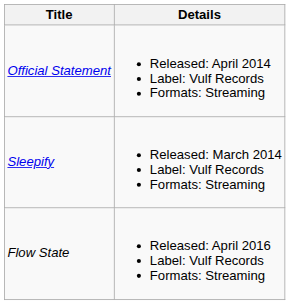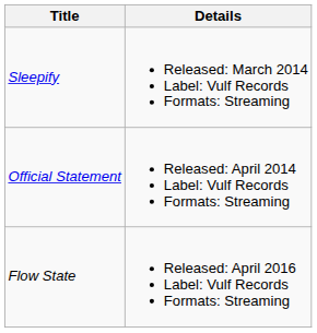 <table class="wikitable plainrowheaders">
 <tr>
 <th>Title</th>
 <th>Details</th>
 </tr>
 <tr>
+<td scope="row"><em><a href='#'>Sleepify</a></em></td>
+<td><br><ul><li>Released: March 2014</li><li>Label: Vulf Records</li><li>Formats: Streaming</li></ul></td>
+</tr>
+<tr>
 <td><em><a href='#'>Official Statement</a></em></td>
 <td><br><ul><li>Released: April 2014</li><li>Label: Vulf Records</li><li>Formats: Streaming</li></ul></td>
-</tr>
-<tr>
-<td scope="row"><em><a href='#'>Sleepify</a></em></td>
-<td><br><ul><li>Released: March 2014</li><li>Label: Vulf Records</li><li>Formats: Streaming</li></ul></td>
 </tr>
 <tr>
 <td><em>Flow State</em></td>
 <td><br><ul><li>Released: April 2016</li><li>Label: Vulf Records</li><li>Formats: Streaming</li></ul></td>
 </tr>
 </table>
